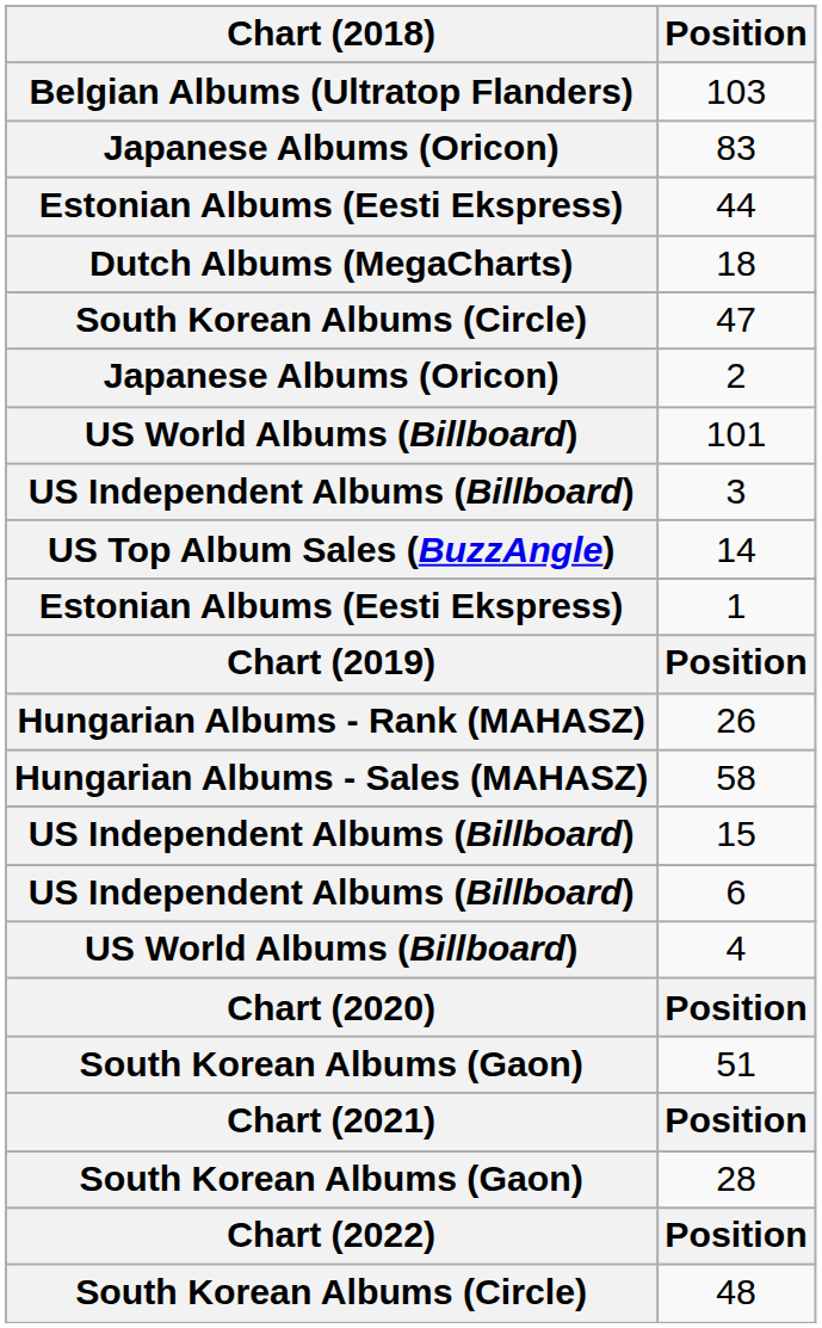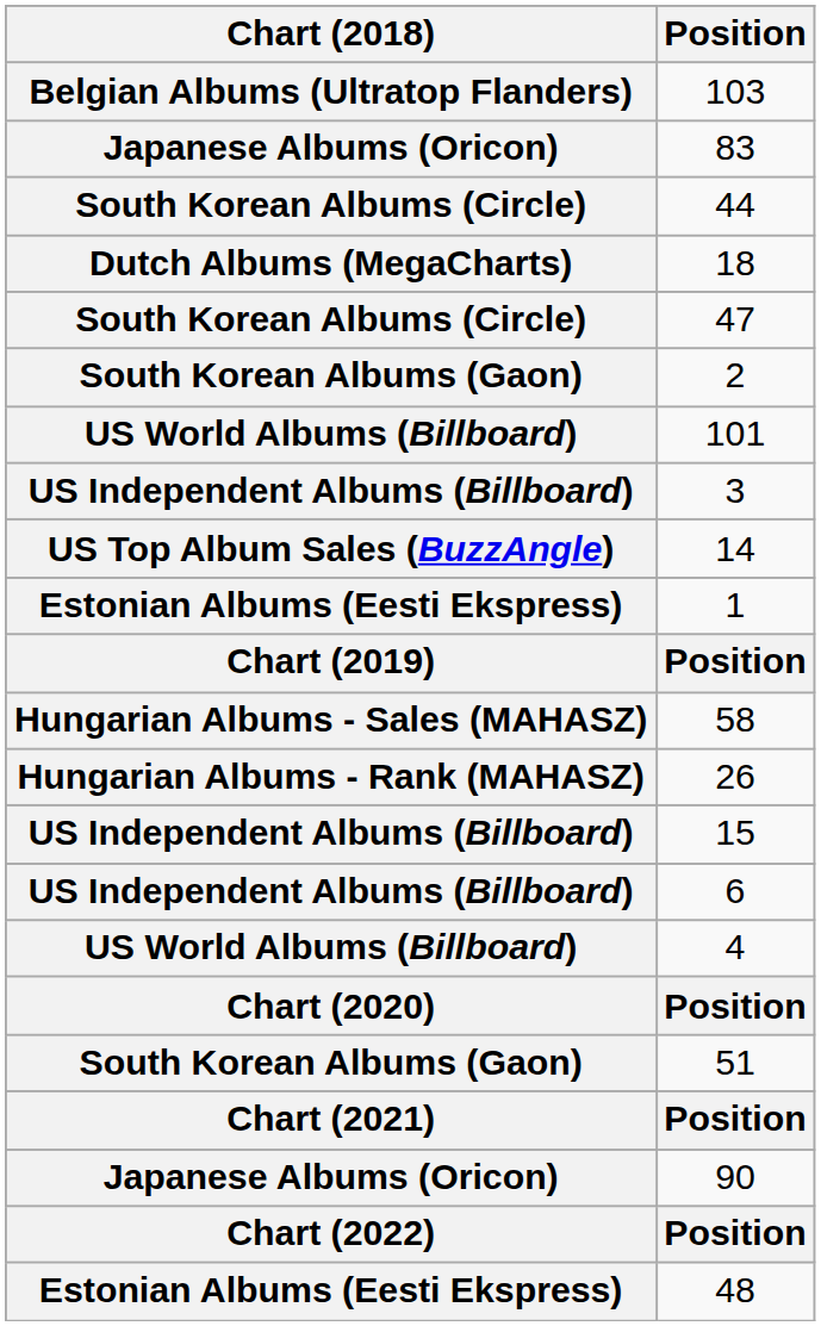 <table class="wikitable plainrowheaders" style="text-align:center">
 <tr>
 <th scope="col">Chart (2018)</th>
 <th scope="col">Position</th>
 </tr>
 <tr>
 <th scope="row">Belgian Albums (Ultratop Flanders)</th>
 <td>103</td>
 </tr>
 <tr>
 <th scope="row">Japanese Albums (Oricon)</th>
 <td>83</td>
 </tr>
 <tr>
-<th scope="row">Estonian Albums (Eesti Ekspress)</th>
+<th scope="row">South Korean Albums (Circle)</th>
 <td>44</td>
 </tr>
 <tr>
 <th scope="row">Dutch Albums (MegaCharts)</th>
 <td>18</td>
 </tr>
 <tr>
 <th scope="row">South Korean Albums (Circle)</th>
 <td>47</td>
 </tr>
 <tr>
-<th scope="row">Japanese Albums (Oricon)</th>
+<th scope="row">South Korean Albums (Gaon)</th>
 <td>2</td>
 </tr>
 <tr>
 <th scope="row">US World Albums (<em>Billboard</em>)</th>
 <td>101</td>
 </tr>
 <tr>
 <th scope="row">US Independent Albums (<em>Billboard</em>)</th>
 <td>3</td>
 </tr>
 <tr>
 <th scope="row">US Top Album Sales (<em><a href='#'>BuzzAngle</a></em>)</th>
 <td>14</td>
 </tr>
 <tr>
 <th scope="row">Estonian Albums (Eesti Ekspress)</th>
 <td>1</td>
 </tr>
 <tr>
 <th scope="col">Chart (2019)</th>
 <th scope="col">Position</th>
 </tr>
 <tr>
+<th scope="row">Hungarian Albums - Sales (MAHASZ)</th>
+<td>58</td>
+</tr>
+<tr>
 <th scope="row">Hungarian Albums - Rank (MAHASZ)</th>
 <td>26</td>
-</tr>
-<tr>
-<th scope="row">Hungarian Albums - Sales (MAHASZ)</th>
-<td>58</td>
 </tr>
 <tr>
 <th scope="row">US Independent Albums (<em>Billboard</em>)</th>
 <td>15</td>
 </tr>
 <tr>
 <th scope="row">US Independent Albums (<em>Billboard</em>)</th>
 <td>6</td>
 </tr>
 <tr>
 <th scope="row">US World Albums (<em>Billboard</em>)</th>
 <td>4</td>
 </tr>
 <tr>
 <th scope="col">Chart (2020)</th>
 <th scope="col">Position</th>
 </tr>
 <tr>
 <th scope="row">South Korean Albums (Gaon)</th>
 <td>51</td>
 </tr>
 <tr>
 <th scope="col">Chart (2021)</th>
 <th scope="col">Position</th>
 </tr>
 <tr>
-<th scope="row">South Korean Albums (Gaon)</th>
-<td>28</td>
+<th scope="row">Japanese Albums (Oricon)</th>
+<td>90</td>
 </tr>
 <tr>
 <th scope="col">Chart (2022)</th>
 <th scope="col">Position</th>
 </tr>
 <tr>
-<th scope="row">South Korean Albums (Circle)</th>
+<th scope="row">Estonian Albums (Eesti Ekspress)</th>
 <td>48</td>
 </tr>
 </table>
